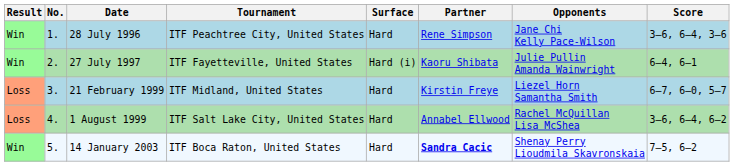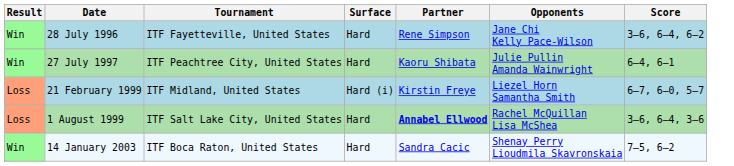 <table class="wikitable" style="font-size:97%">
 <tr>
 <th>Result</th>
-<th>No.</th>
 <th>Date</th>
 <th>Tournament</th>
 <th>Surface</th>
 <th>Partner</th>
 <th>Opponents</th>
 <th>Score</th>
 </tr>
 <tr style="background:lightblue;">
 <td style="background:#98fb98;">Win</td>
-<td>1.</td>
 <td>28 July 1996</td>
-<td>ITF Peachtree City, United States</td>
+<td>ITF Fayetteville, United States</td>
 <td>Hard</td>
 <td> <a href='#'>Rene Simpson</a></td>
 <td> <a href='#'>Jane Chi</a> <br>  <a href='#'>Kelly Pace-Wilson</a></td>
-<td>3–6, 6–4, 3–6</td>
+<td>3–6, 6–4, 6–2</td>
 </tr>
 <tr style="background:#addfad;">
 <td style="background:#98fb98;">Win</td>
-<td>2.</td>
 <td>27 July 1997</td>
-<td>ITF Fayetteville, United States</td>
-<td>Hard (i)</td>
+<td>ITF Peachtree City, United States</td>
+<td>Hard</td>
 <td> <a href='#'>Kaoru Shibata</a></td>
 <td> <a href='#'>Julie Pullin</a> <br>  <a href='#'>Amanda Wainwright</a></td>
 <td>6–4, 6–1</td>
 </tr>
 <tr style="background:lightblue;">
 <td style="background:#ffa07a;">Loss</td>
-<td>3.</td>
 <td>21 February 1999</td>
 <td>ITF Midland, United States</td>
-<td>Hard</td>
+<td>Hard (i)</td>
 <td> <a href='#'>Kirstin Freye</a></td>
 <td> <a href='#'>Liezel Horn</a> <br>  <a href='#'>Samantha Smith</a></td>
 <td>6–7, 6–0, 5–7</td>
 </tr>
 <tr style="background:#addfad;">
 <td style="background:#ffa07a;">Loss</td>
-<td>4.</td>
 <td>1 August 1999</td>
 <td>ITF Salt Lake City, United States</td>
 <td>Hard</td>
-<td> <a href='#'>Annabel Ellwood</a></td>
+<td><strong> <a href='#'>Annabel Ellwood</a></strong></td>
 <td> <a href='#'>Rachel McQuillan</a> <br>  <a href='#'>Lisa McShea</a></td>
-<td>3–6, 6–4, 6–2</td>
+<td>3–6, 6–4, 3–6</td>
 </tr>
 <tr style="background:#f0f8ff;">
 <td style="background:#98fb98;">Win</td>
-<td>5.</td>
 <td>14 January 2003</td>
 <td>ITF Boca Raton, United States</td>
 <td>Hard</td>
-<td><strong> <a href='#'>Sandra Cacic</a></strong></td>
+<td> <a href='#'>Sandra Cacic</a></td>
 <td> <a href='#'>Shenay Perry</a> <br>  <a href='#'>Lioudmila Skavronskaia</a></td>
 <td>7–5, 6–2</td>
 </tr>
 </table>
